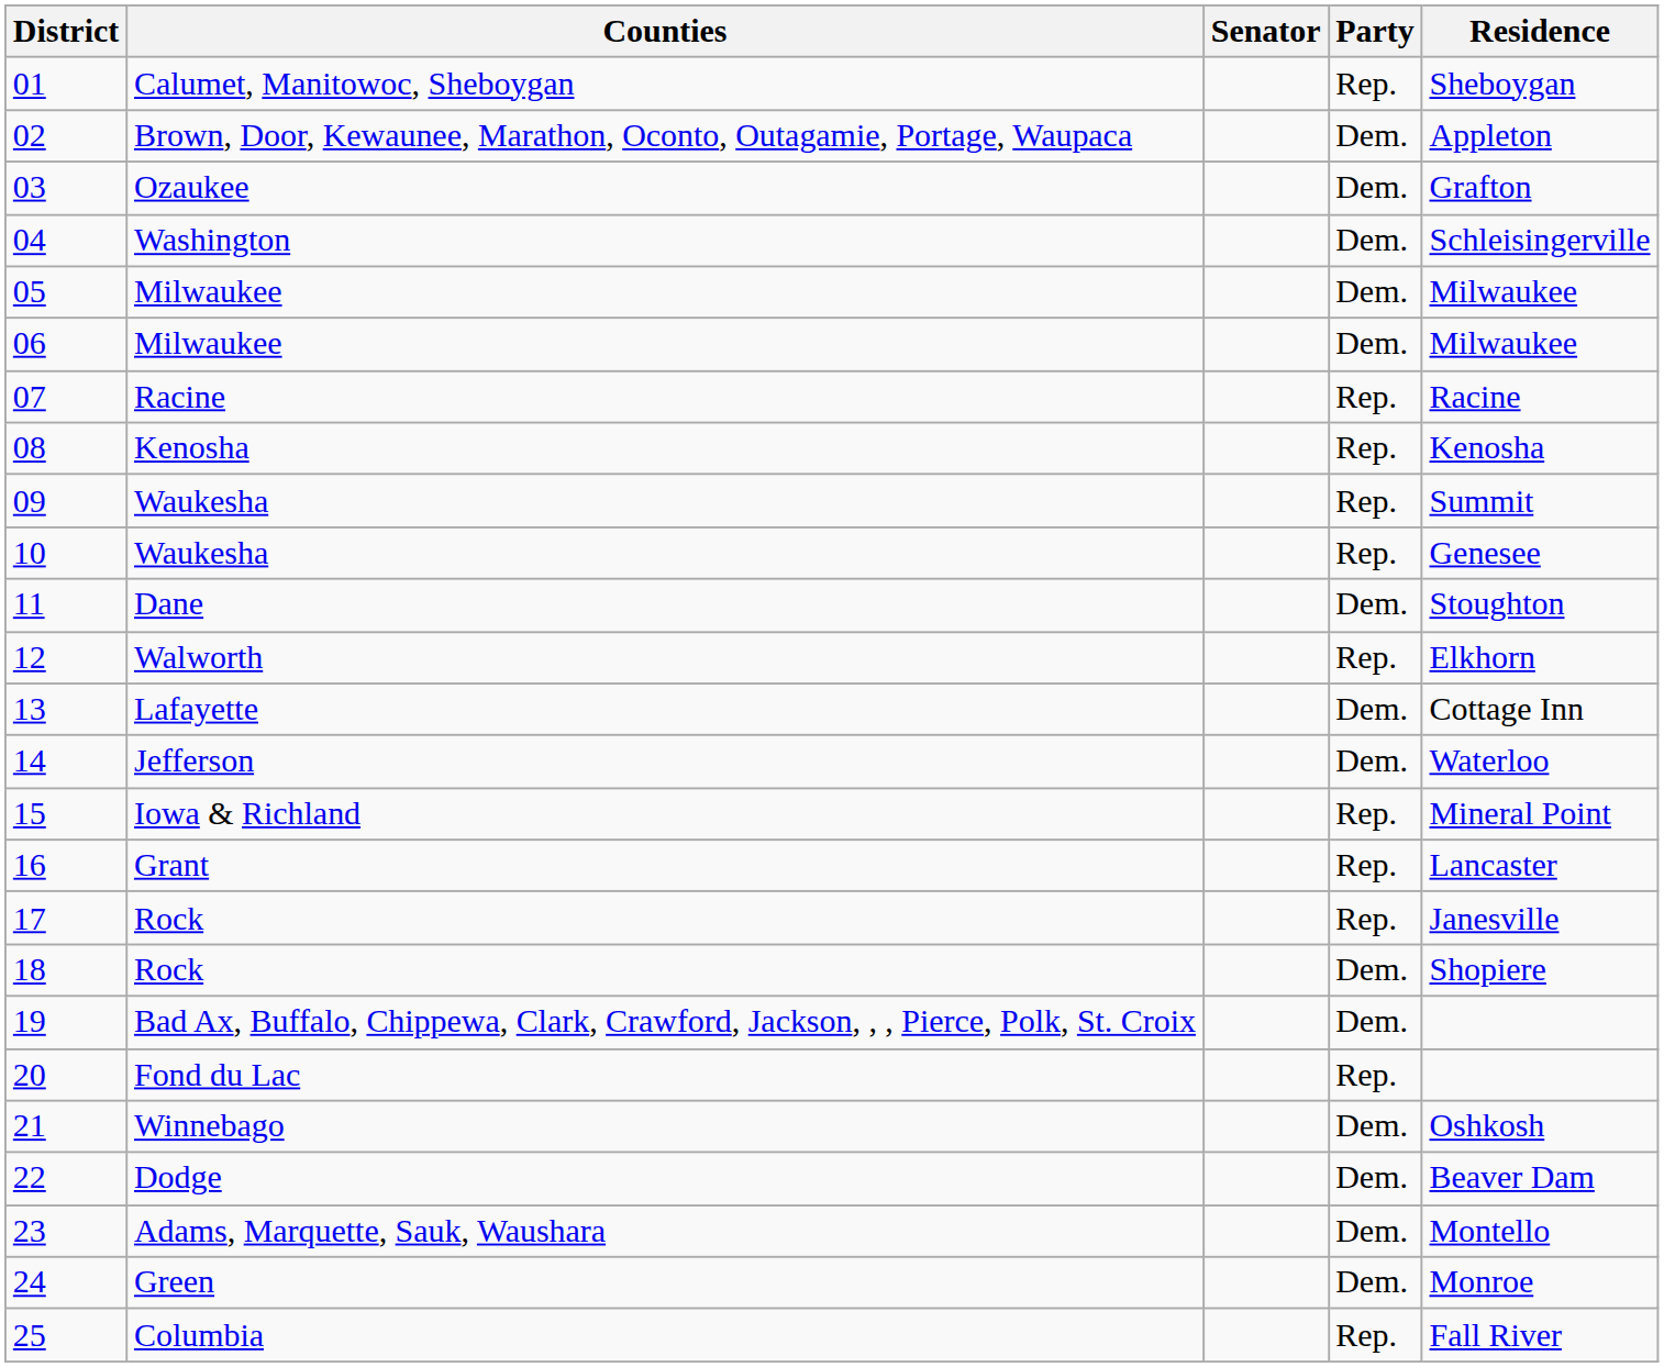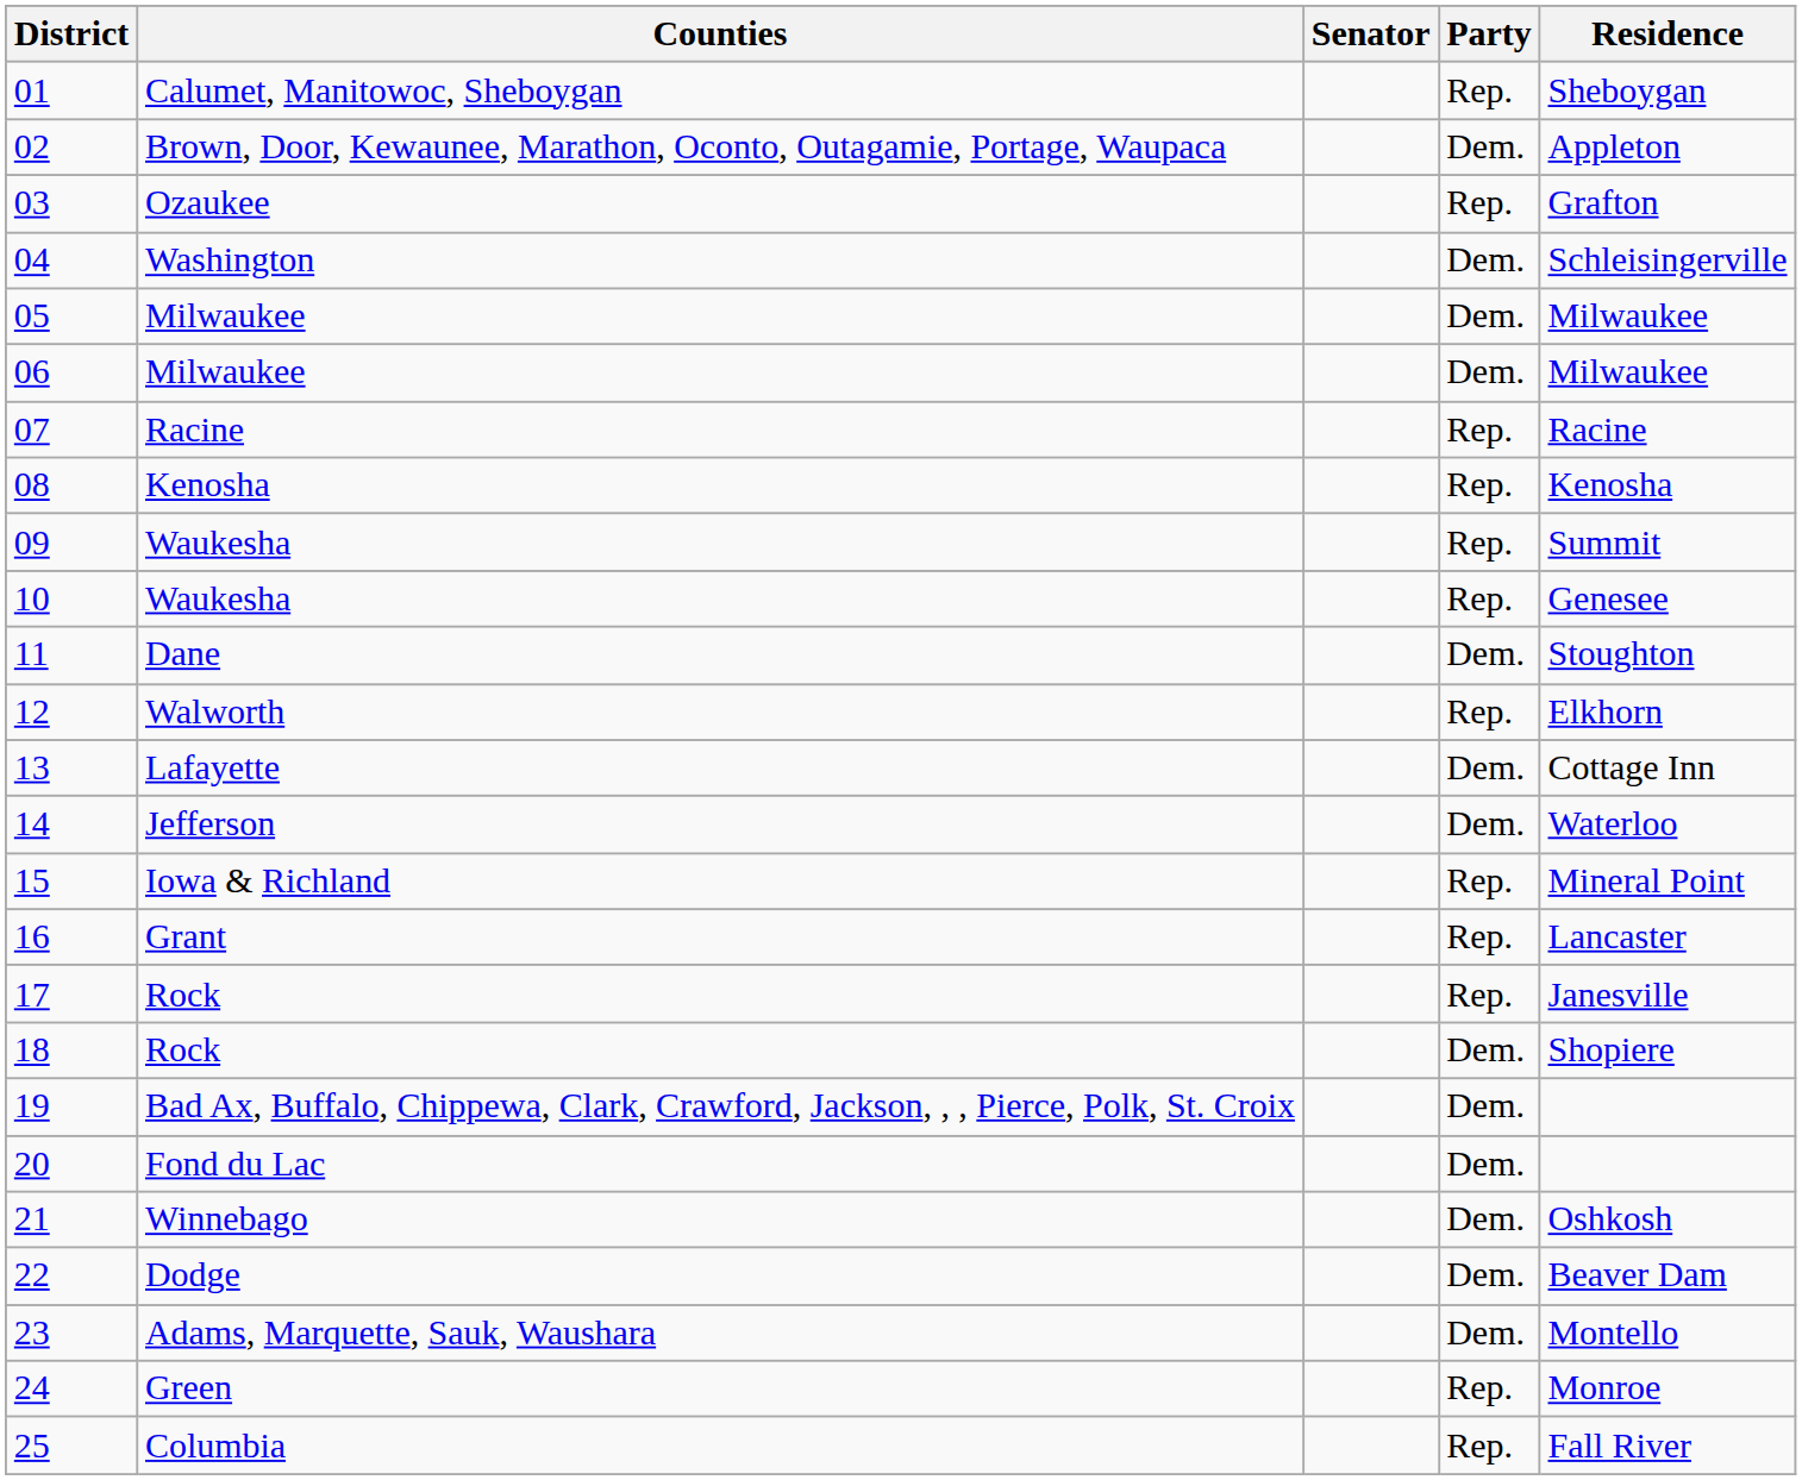 <table class="wikitable sortable">
 <tr>
 <th>District</th>
 <th>Counties</th>
 <th>Senator</th>
 <th>Party</th>
 <th>Residence</th>
 </tr>
 <tr>
 <td><a href='#'>01</a></td>
 <td><a href='#'>Calumet</a>, <a href='#'>Manitowoc</a>, <a href='#'>Sheboygan</a></td>
 <td></td>
 <td>Rep.</td>
 <td><a href='#'>Sheboygan</a></td>
 </tr>
 <tr>
 <td><a href='#'>02</a></td>
 <td><a href='#'>Brown</a>, <a href='#'>Door</a>, <a href='#'>Kewaunee</a>, <a href='#'>Marathon</a>, <a href='#'>Oconto</a>, <a href='#'>Outagamie</a>, <a href='#'>Portage</a>, <a href='#'>Waupaca</a></td>
 <td></td>
 <td>Dem.</td>
 <td><a href='#'>Appleton</a></td>
 </tr>
 <tr>
 <td><a href='#'>03</a></td>
 <td><a href='#'>Ozaukee</a></td>
 <td></td>
-<td>Dem.</td>
+<td>Rep.</td>
 <td><a href='#'>Grafton</a></td>
 </tr>
 <tr>
 <td><a href='#'>04</a></td>
 <td><a href='#'>Washington</a></td>
 <td></td>
 <td>Dem.</td>
 <td><a href='#'>Schleisingerville</a></td>
 </tr>
 <tr>
 <td><a href='#'>05</a></td>
 <td><a href='#'>Milwaukee</a> </td>
 <td></td>
 <td>Dem.</td>
 <td><a href='#'>Milwaukee</a></td>
 </tr>
 <tr>
 <td><a href='#'>06</a></td>
 <td><a href='#'>Milwaukee</a> </td>
 <td></td>
 <td>Dem.</td>
 <td><a href='#'>Milwaukee</a></td>
 </tr>
 <tr>
 <td><a href='#'>07</a></td>
 <td><a href='#'>Racine</a></td>
 <td></td>
 <td>Rep.</td>
 <td><a href='#'>Racine</a></td>
 </tr>
 <tr>
 <td><a href='#'>08</a></td>
 <td><a href='#'>Kenosha</a></td>
 <td></td>
 <td>Rep.</td>
 <td><a href='#'>Kenosha</a></td>
 </tr>
 <tr>
 <td><a href='#'>09</a></td>
 <td><a href='#'>Waukesha</a> </td>
 <td></td>
 <td>Rep.</td>
 <td><a href='#'>Summit</a></td>
 </tr>
 <tr>
 <td><a href='#'>10</a></td>
 <td><a href='#'>Waukesha</a> </td>
 <td></td>
 <td>Rep.</td>
 <td><a href='#'>Genesee</a></td>
 </tr>
 <tr>
 <td><a href='#'>11</a></td>
 <td><a href='#'>Dane</a></td>
 <td></td>
 <td>Dem.</td>
 <td><a href='#'>Stoughton</a></td>
 </tr>
 <tr>
 <td><a href='#'>12</a></td>
 <td><a href='#'>Walworth</a></td>
 <td></td>
 <td>Rep.</td>
 <td><a href='#'>Elkhorn</a></td>
 </tr>
 <tr>
 <td><a href='#'>13</a></td>
 <td><a href='#'>Lafayette</a></td>
 <td></td>
 <td>Dem.</td>
 <td>Cottage Inn</td>
 </tr>
 <tr>
 <td><a href='#'>14</a></td>
 <td><a href='#'>Jefferson</a></td>
 <td></td>
 <td>Dem.</td>
 <td><a href='#'>Waterloo</a></td>
 </tr>
 <tr>
 <td><a href='#'>15</a></td>
 <td><a href='#'>Iowa</a> & <a href='#'>Richland</a></td>
 <td></td>
 <td>Rep.</td>
 <td><a href='#'>Mineral Point</a></td>
 </tr>
 <tr>
 <td><a href='#'>16</a></td>
 <td><a href='#'>Grant</a></td>
 <td></td>
 <td>Rep.</td>
 <td><a href='#'>Lancaster</a></td>
 </tr>
 <tr>
 <td><a href='#'>17</a></td>
 <td><a href='#'>Rock</a> </td>
 <td></td>
 <td>Rep.</td>
 <td><a href='#'>Janesville</a></td>
 </tr>
 <tr>
 <td><a href='#'>18</a></td>
 <td><a href='#'>Rock</a> </td>
 <td></td>
 <td>Dem.</td>
 <td><a href='#'>Shopiere</a></td>
 </tr>
 <tr>
 <td><a href='#'>19</a></td>
 <td><a href='#'>Bad Ax</a>, <a href='#'>Buffalo</a>, <a href='#'>Chippewa</a>, <a href='#'>Clark</a>, <a href='#'>Crawford</a>, <a href='#'>Jackson</a>, , , <a href='#'>Pierce</a>, <a href='#'>Polk</a>, <a href='#'>St. Croix</a></td>
 <td></td>
 <td>Dem.</td>
 <td></td>
 </tr>
 <tr>
 <td><a href='#'>20</a></td>
 <td><a href='#'>Fond du Lac</a></td>
 <td></td>
-<td>Rep.</td>
+<td>Dem.</td>
 <td></td>
 </tr>
 <tr>
 <td><a href='#'>21</a></td>
 <td><a href='#'>Winnebago</a></td>
 <td></td>
 <td>Dem.</td>
 <td><a href='#'>Oshkosh</a></td>
 </tr>
 <tr>
 <td><a href='#'>22</a></td>
 <td><a href='#'>Dodge</a></td>
 <td></td>
 <td>Dem.</td>
 <td><a href='#'>Beaver Dam</a></td>
 </tr>
 <tr>
 <td><a href='#'>23</a></td>
 <td><a href='#'>Adams</a>, <a href='#'>Marquette</a>, <a href='#'>Sauk</a>, <a href='#'>Waushara</a></td>
 <td></td>
 <td>Dem.</td>
 <td><a href='#'>Montello</a></td>
 </tr>
 <tr>
 <td><a href='#'>24</a></td>
 <td><a href='#'>Green</a></td>
 <td></td>
-<td>Dem.</td>
+<td>Rep.</td>
 <td><a href='#'>Monroe</a></td>
 </tr>
 <tr>
 <td><a href='#'>25</a></td>
 <td><a href='#'>Columbia</a></td>
 <td></td>
 <td>Rep.</td>
 <td><a href='#'>Fall River</a></td>
 </tr>
 </table>
